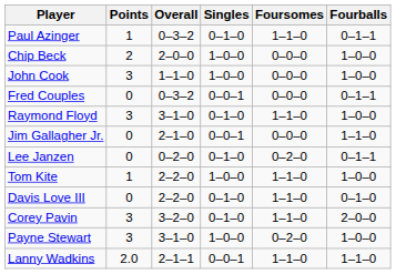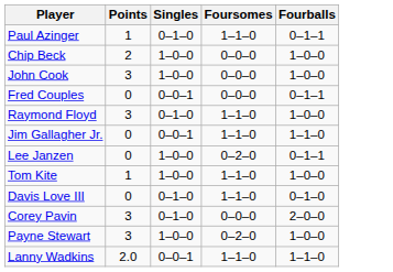 <table class="wikitable sortable" style="text-align:center">
 <tr>
 <th>Player</th>
 <th>Points</th>
-<th>Overall</th>
 <th>Singles</th>
 <th>Foursomes</th>
 <th>Fourballs</th>
 </tr>
 <tr>
 <td align=left><a href='#'>Paul Azinger</a></td>
 <td>1</td>
-<td>0–3–2</td>
 <td>0–1–0</td>
 <td>1–1–0</td>
 <td>0–1–1</td>
 </tr>
 <tr>
 <td align=left><a href='#'>Chip Beck</a></td>
 <td>2</td>
-<td>2–0–0</td>
 <td>1–0–0</td>
 <td>0–0–0</td>
 <td>1–0–0</td>
 </tr>
 <tr>
 <td align=left><a href='#'>John Cook</a></td>
 <td>3</td>
-<td>1–1–0</td>
 <td>1–0–0</td>
 <td>0–0–0</td>
 <td>1–0–0</td>
 </tr>
 <tr>
 <td align=left><a href='#'>Fred Couples</a></td>
 <td>0</td>
-<td>0–3–2</td>
 <td>0–0–1</td>
 <td>0–0–0</td>
 <td>0–1–1</td>
 </tr>
 <tr>
 <td align=left><a href='#'>Raymond Floyd</a></td>
 <td>3</td>
-<td>3–1–0</td>
 <td>0–1–0</td>
 <td>1–1–0</td>
 <td>1–0–0</td>
 </tr>
 <tr>
 <td align=left><a href='#'>Jim Gallagher Jr.</a></td>
 <td>0</td>
-<td>2–1–0</td>
 <td>0–0–1</td>
-<td>0–0–0</td>
+<td>1–1–0</td>
 <td>1–1–0</td>
 </tr>
 <tr>
 <td align=left><a href='#'>Lee Janzen</a></td>
 <td>0</td>
-<td>0–2–0</td>
-<td>0–1–0</td>
+<td>1–0–0</td>
 <td>0–2–0</td>
 <td>0–1–1</td>
 </tr>
 <tr>
 <td align=left><a href='#'>Tom Kite</a></td>
 <td>1</td>
-<td>2–2–0</td>
 <td>1–0–0</td>
 <td>1–1–0</td>
 <td>1–0–0</td>
 </tr>
 <tr>
 <td align=left><a href='#'>Davis Love III</a></td>
 <td>0</td>
-<td>2–2–0</td>
 <td>0–1–0</td>
 <td>1–1–0</td>
 <td>0–1–0</td>
 </tr>
 <tr>
 <td align=left><a href='#'>Corey Pavin</a></td>
 <td>3</td>
-<td>3–2–0</td>
 <td>0–1–0</td>
-<td>1–1–0</td>
+<td>0–0–0</td>
 <td>2–0–0</td>
 </tr>
 <tr>
 <td align=left><a href='#'>Payne Stewart</a></td>
 <td>3</td>
-<td>3–1–0</td>
 <td>1–0–0</td>
 <td>0–2–0</td>
 <td>1–0–0</td>
 </tr>
 <tr>
 <td align=left><a href='#'>Lanny Wadkins</a></td>
 <td>2.0</td>
-<td>2–1–1</td>
 <td>0–0–1</td>
 <td>1–1–0</td>
 <td>1–1–0</td>
 </tr>
 </table>
